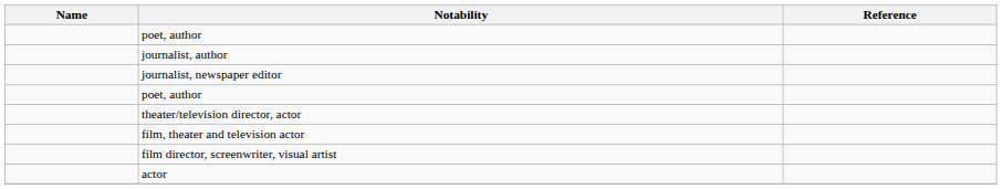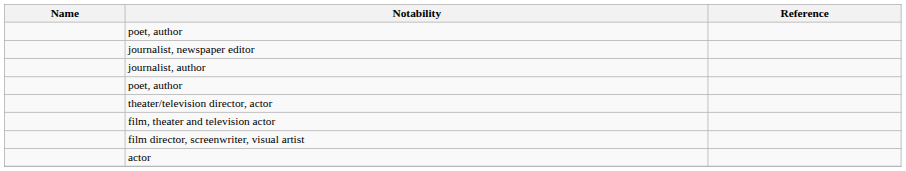 <table class="wikitable sortable" style="width:100%">
 <tr>
 <th style="width:*;">Name</th>
 <th style="width:65%;" class="unsortable">Notability</th>
 <th style="width:*;" class="unsortable">Reference</th>
 </tr>
 <tr>
 <td></td>
 <td>poet, author</td>
 <td style="text-align:center;"></td>
 </tr>
 <tr>
 <td></td>
-<td>journalist, author</td>
+<td>journalist, newspaper editor</td>
 <td style="text-align:center;"></td>
 </tr>
 <tr>
 <td></td>
-<td>journalist, newspaper editor</td>
+<td>journalist, author</td>
 <td style="text-align:center;"></td>
 </tr>
 <tr>
 <td></td>
 <td>poet, author</td>
 <td style="text-align:center;"></td>
 </tr>
 <tr>
 <td></td>
 <td>theater/television director, actor</td>
 <td style="text-align:center;"></td>
 </tr>
 <tr>
 <td></td>
 <td>film, theater and television actor</td>
 <td style="text-align:center;"></td>
 </tr>
 <tr>
 <td></td>
 <td>film director, screenwriter, visual artist</td>
 <td style="text-align:center;"></td>
 </tr>
 <tr>
 <td></td>
 <td>actor</td>
 <td style="text-align:center;"></td>
 </tr>
 <tr>
 </tr>
 </table>
